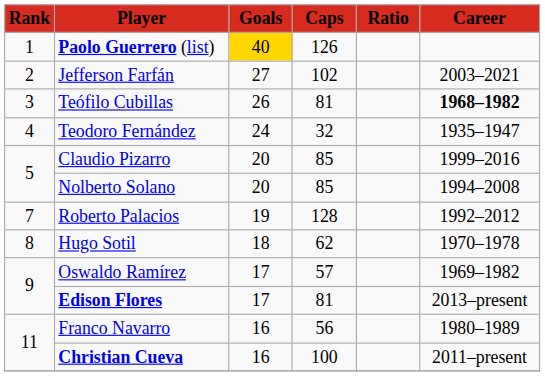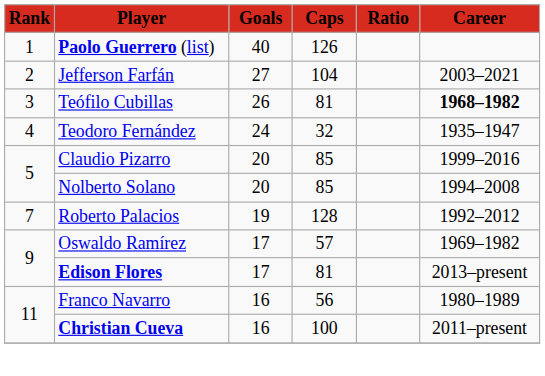 <table class="wikitable sortable" style="text-align:center;">
 <tr>
 <th data-darkreader-inline-bgcolor="" data-darkreader-inline-bgimage="" width="30px" style="background:#D72B1F"><span>Rank</span></th>
 <th data-darkreader-inline-bgcolor="" data-darkreader-inline-bgimage="" width="150px" style="background:#D72B1F"><span>Player</span></th>
 <th data-darkreader-inline-bgcolor="" data-darkreader-inline-bgimage="" width="50px" style="background:#D72B1F"><span>Goals</span></th>
 <th data-darkreader-inline-bgcolor="" data-darkreader-inline-bgimage="" width="50px" style="background:#D72B1F"><span>Caps</span></th>
 <th data-darkreader-inline-bgcolor="" data-darkreader-inline-bgimage="" width="50px" style="background:#D72B1F"><span>Ratio</span></th>
 <th data-darkreader-inline-bgcolor="" data-darkreader-inline-bgimage="" width="100px" style="background:#D72B1F"><span>Career</span></th>
 </tr>
 <tr>
 <td>1</td>
 <td align="left"><strong><a href='#'>Paolo Guerrero</a></strong> (<a href='#'>list</a>)</td>
-<td style="background: gold;">40</td>
+<td>40</td>
 <td>126</td>
 <td></td>
 <td></td>
 </tr>
 <tr>
 <td>2</td>
 <td align="left"><a href='#'>Jefferson Farfán</a></td>
 <td>27</td>
-<td>102</td>
+<td>104</td>
 <td></td>
 <td>2003–2021</td>
 </tr>
 <tr>
 <td>3</td>
 <td align="left"><a href='#'>Teófilo Cubillas</a></td>
 <td>26</td>
 <td>81</td>
 <td></td>
 <td><strong>1968–1982</strong></td>
 </tr>
 <tr>
 <td>4</td>
 <td align="left"><a href='#'>Teodoro Fernández</a></td>
 <td>24</td>
 <td>32</td>
 <td></td>
 <td>1935–1947</td>
 </tr>
 <tr>
 <td rowspan="2">5</td>
 <td align="left"><a href='#'>Claudio Pizarro</a></td>
 <td>20</td>
 <td>85</td>
 <td></td>
 <td>1999–2016</td>
 </tr>
 <tr>
 <td align="left"><a href='#'>Nolberto Solano</a></td>
 <td>20</td>
 <td>85</td>
 <td></td>
 <td>1994–2008</td>
 </tr>
 <tr>
 <td>7</td>
 <td align="left"><a href='#'>Roberto Palacios</a></td>
 <td>19</td>
 <td>128</td>
 <td></td>
 <td>1992–2012</td>
 </tr>
 <tr>
-<td>8</td>
-<td align="left"><a href='#'>Hugo Sotil</a></td>
-<td>18</td>
-<td>62</td>
-<td></td>
-<td>1970–1978</td>
-</tr>
-<tr>
 <td rowspan="2">9</td>
 <td align="left"><a href='#'>Oswaldo Ramírez</a></td>
 <td>17</td>
 <td>57</td>
 <td></td>
 <td>1969–1982</td>
 </tr>
 <tr>
 <td align="left"><strong><a href='#'>Edison Flores</a></strong></td>
 <td>17</td>
 <td>81</td>
 <td></td>
 <td>2013–present</td>
 </tr>
 <tr>
 <td rowspan="2">11</td>
 <td align="left"><a href='#'>Franco Navarro</a></td>
 <td>16</td>
 <td>56</td>
 <td></td>
 <td>1980–1989</td>
 </tr>
 <tr>
 <td align="left"><strong><a href='#'>Christian Cueva</a></strong></td>
 <td>16</td>
 <td>100</td>
 <td></td>
 <td>2011–present</td>
 </tr>
 <tr>
 </tr>
 </table>
